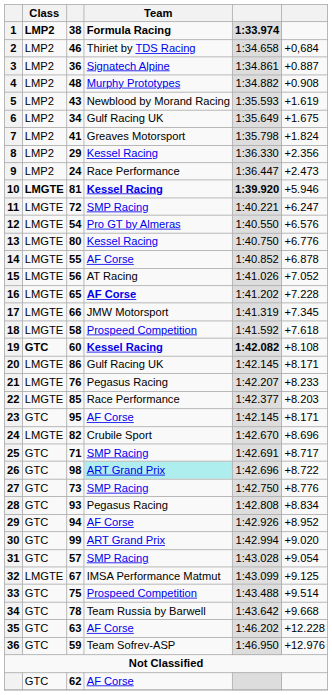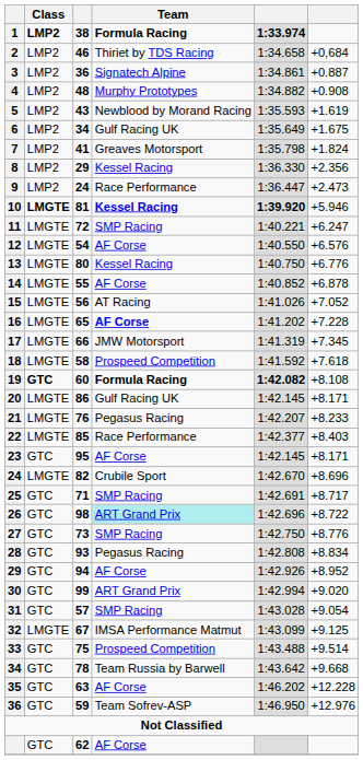 <table class="wikitable" style="font-size: 85%;">
 <tr>
 <th></th>
 <th>Class</th>
 <th></th>
 <th>Team</th>
 <th></th>
 <th></th>
 </tr>
 <tr>
 <th>1</th>
 <td><span><strong>LMP2</strong></span></td>
 <td align=center><strong>38</strong></td>
 <td> <strong>Formula Racing</strong></td>
 <td align="center" style="background:#ddd;"><strong>1:33.974</strong></td>
 <td></td>
 </tr>
 <tr>
 <th>2</th>
 <td><span>LMP2</span></td>
 <td align=center><strong>46</strong></td>
 <td> Thiriet by <a href='#'>TDS Racing</a></td>
 <td align="center" style="background:#ddd;">1:34.658</td>
 <td>+0,684</td>
 </tr>
 <tr>
 <th>3</th>
 <td><span>LMP2</span></td>
 <td align=center><strong>36</strong></td>
 <td> <a href='#'>Signatech Alpine</a></td>
 <td align="center" style="background:#ddd;">1:34.861</td>
 <td>+0.887</td>
 </tr>
 <tr>
 <th>4</th>
 <td><span>LMP2</span></td>
 <td align=center><strong>48</strong></td>
 <td> <a href='#'>Murphy Prototypes</a></td>
 <td align="center" style="background:#ddd;">1:34.882</td>
 <td>+0.908</td>
 </tr>
 <tr>
 <th>5</th>
 <td><span>LMP2</span></td>
 <td align=center><strong>43</strong></td>
 <td> Newblood by Morand Racing</td>
 <td align="center" style="background:#ddd;">1:35.593</td>
 <td>+1.619</td>
 </tr>
 <tr>
 <th>6</th>
 <td><span>LMP2</span></td>
 <td align=center><strong>34</strong></td>
 <td> Gulf Racing UK</td>
 <td align="center" style="background:#ddd;">1:35.649</td>
 <td>+1.675</td>
 </tr>
 <tr>
 <th>7</th>
 <td><span>LMP2</span></td>
 <td align=center><strong>41</strong></td>
 <td> Greaves Motorsport</td>
 <td align="center" style="background:#ddd;">1:35.798</td>
 <td>+1.824</td>
 </tr>
 <tr>
 <th>8</th>
 <td><span>LMP2</span></td>
 <td align=center><strong>29</strong></td>
 <td> <a href='#'>Kessel Racing</a></td>
 <td align="center" style="background:#ddd;">1:36.330</td>
 <td>+2.356</td>
 </tr>
 <tr>
 <th>9</th>
 <td><span>LMP2</span></td>
 <td align=center><strong>24</strong></td>
 <td> Race Performance</td>
 <td align="center" style="background:#ddd;">1:36.447</td>
 <td>+2.473</td>
 </tr>
 <tr>
 <th>10</th>
 <td><span><strong>LMGTE</strong></span></td>
 <td align=center><strong>81</strong></td>
 <td> <strong><a href='#'>Kessel Racing</a></strong></td>
 <td align="center" style="background:#ddd;"><strong>1:39.920</strong></td>
 <td>+5.946</td>
 </tr>
 <tr>
 <th>11</th>
 <td><span>LMGTE</span></td>
 <td align=center><strong>72</strong></td>
 <td> <a href='#'>SMP Racing</a></td>
 <td align="center" style="background:#ddd;">1:40.221</td>
 <td>+6.247</td>
 </tr>
 <tr>
 <th>12</th>
 <td><span>LMGTE</span></td>
 <td align=center><strong>54</strong></td>
-<td> <a href='#'>Pro GT by Almeras</a></td>
+<td> <a href='#'>AF Corse</a></td>
 <td align="center" style="background:#ddd;">1:40.550</td>
 <td>+6.576</td>
 </tr>
 <tr>
 <th>13</th>
 <td><span>LMGTE</span></td>
 <td align=center><strong>80</strong></td>
 <td> <a href='#'>Kessel Racing</a></td>
 <td align="center" style="background:#ddd;">1:40.750</td>
 <td>+6.776</td>
 </tr>
 <tr>
 <th>14</th>
 <td><span>LMGTE</span></td>
 <td align=center><strong>55</strong></td>
 <td> <a href='#'>AF Corse</a></td>
 <td align="center" style="background:#ddd;">1:40.852</td>
 <td>+6.878</td>
 </tr>
 <tr>
 <th>15</th>
 <td><span>LMGTE</span></td>
 <td align=center><strong>56</strong></td>
 <td> AT Racing</td>
 <td align="center" style="background:#ddd;">1:41.026</td>
 <td>+7.052</td>
 </tr>
 <tr>
 <th>16</th>
 <td><span>LMGTE</span></td>
 <td align=center><strong>65</strong></td>
 <td><strong> <a href='#'>AF Corse</a></strong></td>
 <td align="center" style="background:#ddd;">1:41.202</td>
 <td>+7.228</td>
 </tr>
 <tr>
 <th>17</th>
 <td><span>LMGTE</span></td>
 <td align=center><strong>66</strong></td>
 <td> JMW Motorsport</td>
 <td align="center" style="background:#ddd;">1:41.319</td>
 <td>+7.345</td>
 </tr>
 <tr>
 <th>18</th>
 <td><span>LMGTE</span></td>
 <td align=center><strong>58</strong></td>
 <td> <a href='#'>Prospeed Competition</a></td>
 <td align="center" style="background:#ddd;">1:41.592</td>
 <td>+7.618</td>
 </tr>
 <tr>
 <th>19</th>
 <td><span><strong>GTC</strong></span></td>
 <td align=center><strong>60</strong></td>
-<td> <strong><a href='#'>Kessel Racing</a></strong></td>
+<td> <strong>Formula Racing</strong></td>
 <td align="center" style="background:#ddd;"><strong>1:42.082</strong></td>
 <td>+8.108</td>
 </tr>
 <tr>
 <th>20</th>
 <td><span>LMGTE</span></td>
 <td align=center><strong>86</strong></td>
 <td> Gulf Racing UK</td>
 <td align="center" style="background:#ddd;">1:42.145</td>
 <td>+8.171</td>
 </tr>
 <tr>
 <th>21</th>
 <td><span>LMGTE</span></td>
 <td align=center><strong>76</strong></td>
 <td> Pegasus Racing</td>
 <td align="center" style="background:#ddd;">1:42.207</td>
 <td>+8.233</td>
 </tr>
 <tr>
 <th>22</th>
 <td><span>LMGTE</span></td>
 <td align=center><strong>85</strong></td>
 <td> Race Performance</td>
 <td align="center" style="background:#ddd;">1:42.377</td>
-<td>+8.203</td>
+<td>+8.403</td>
 </tr>
 <tr>
 <th>23</th>
 <td><span>GTC</span></td>
 <td align=center><strong>95</strong></td>
 <td> <a href='#'>AF Corse</a></td>
 <td align="center" style="background:#ddd;">1:42.145</td>
 <td>+8.171</td>
 </tr>
 <tr>
 <th>24</th>
 <td><span>LMGTE</span></td>
 <td align=center><strong>82</strong></td>
 <td> Crubile Sport</td>
 <td align="center" style="background:#ddd;">1:42.670</td>
 <td>+8.696</td>
 </tr>
 <tr>
 <th>25</th>
 <td><span>GTC</span></td>
 <td align=center><strong>71</strong></td>
 <td> <a href='#'>SMP Racing</a></td>
 <td align="center" style="background:#ddd;">1:42.691</td>
 <td>+8.717</td>
 </tr>
 <tr>
 <th>26</th>
 <td><span>GTC</span></td>
 <td align=center><strong>98</strong></td>
 <td style="background: paleturquoise;"> <a href='#'>ART Grand Prix</a></td>
 <td align="center" style="background:#ddd;">1:42.696</td>
 <td>+8.722</td>
 </tr>
 <tr>
 <th>27</th>
 <td><span>GTC</span></td>
 <td align=center><strong>73</strong></td>
 <td> <a href='#'>SMP Racing</a></td>
 <td align="center" style="background:#ddd;">1:42.750</td>
 <td>+8.776</td>
 </tr>
 <tr>
 <th>28</th>
 <td><span>GTC</span></td>
 <td align=center><strong>93</strong></td>
 <td> Pegasus Racing</td>
 <td align="center" style="background:#ddd;">1:42.808</td>
 <td>+8.834</td>
 </tr>
 <tr>
 <th>29</th>
 <td><span>GTC</span></td>
 <td align=center><strong>94</strong></td>
 <td> <a href='#'>AF Corse</a></td>
 <td align="center" style="background:#ddd;">1:42.926</td>
 <td>+8.952</td>
 </tr>
 <tr>
 <th>30</th>
 <td><span>GTC</span></td>
 <td align=center><strong>99</strong></td>
 <td> <a href='#'>ART Grand Prix</a></td>
 <td align="center" style="background:#ddd;">1:42.994</td>
 <td>+9.020</td>
 </tr>
 <tr>
 <th>31</th>
 <td><span>GTC</span></td>
 <td align=center><strong>57</strong></td>
 <td> <a href='#'>SMP Racing</a></td>
 <td align="center" style="background:#ddd;">1:43.028</td>
 <td>+9.054</td>
 </tr>
 <tr>
 <th>32</th>
 <td><span>LMGTE</span></td>
 <td align=center><strong>67</strong></td>
 <td> IMSA Performance Matmut</td>
 <td align="center" style="background:#ddd;">1:43.099</td>
 <td>+9.125</td>
 </tr>
 <tr>
 <th>33</th>
 <td><span>GTC</span></td>
 <td align=center><strong>75</strong></td>
 <td> <a href='#'>Prospeed Competition</a></td>
 <td align="center" style="background:#ddd;">1:43.488</td>
 <td>+9.514</td>
 </tr>
 <tr>
 <th>34</th>
 <td><span>GTC</span></td>
 <td align=center><strong>78</strong></td>
 <td> Team Russia by Barwell</td>
 <td align="center" style="background:#ddd;">1:43.642</td>
 <td>+9.668</td>
 </tr>
 <tr>
 <th>35</th>
 <td><span>GTC</span></td>
 <td align=center><strong>63</strong></td>
 <td> <a href='#'>AF Corse</a></td>
 <td align="center" style="background:#ddd;">1:46.202</td>
 <td>+12.228</td>
 </tr>
 <tr>
 <th>36</th>
 <td><span>GTC</span></td>
 <td align=center><strong>59</strong></td>
 <td> Team Sofrev-ASP</td>
 <td align="center" style="background:#ddd;">1:46.950</td>
 <td>+12.976</td>
 </tr>
 <tr>
 <td style="text-align:center" colspan=6><strong>Not Classified</strong></td>
 </tr>
 <tr>
 <th></th>
 <td><span>GTC</span></td>
 <td align=center><strong>62</strong></td>
 <td> <a href='#'>AF Corse</a></td>
 <td align="center" style="background:#ddd;"></td>
 <td></td>
 </tr>
 <tr>
 </tr>
 </table>
